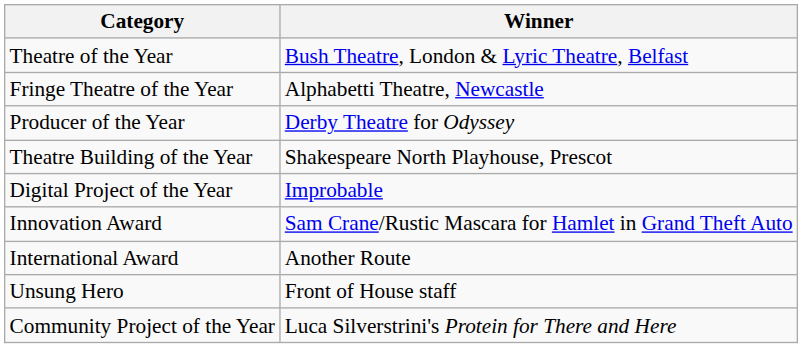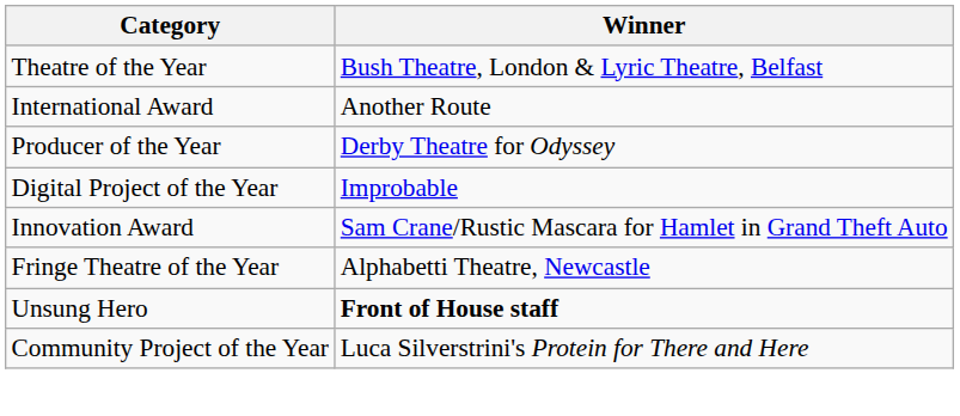 <table class="wikitable">
 <tr>
 <th>Category</th>
 <th>Winner</th>
 </tr>
 <tr>
 <td>Theatre of the Year</td>
 <td><a href='#'>Bush Theatre</a>, London & <a href='#'>Lyric Theatre</a>, <a href='#'>Belfast</a></td>
 </tr>
 <tr>
-<td>Fringe Theatre of the Year</td>
-<td>Alphabetti Theatre, <a href='#'>Newcastle</a></td>
+<td>International Award</td>
+<td>Another Route</td>
 </tr>
 <tr>
 <td>Producer of the Year</td>
 <td><a href='#'>Derby Theatre</a> for <em>Odyssey</em></td>
-</tr>
-<tr>
-<td>Theatre Building of the Year</td>
-<td>Shakespeare North Playhouse, Prescot</td>
 </tr>
 <tr>
 <td>Digital Project of the Year</td>
 <td><a href='#'>Improbable</a></td>
 </tr>
 <tr>
 <td>Innovation Award</td>
 <td><a href='#'>Sam Crane</a>/Rustic Mascara for <a href='#'>Hamlet</a> in <a href='#'>Grand Theft Auto</a></td>
 </tr>
 <tr>
-<td>International Award</td>
-<td>Another Route</td>
+<td>Fringe Theatre of the Year</td>
+<td>Alphabetti Theatre, <a href='#'>Newcastle</a></td>
 </tr>
 <tr>
 <td>Unsung Hero</td>
-<td>Front of House staff</td>
+<td><strong>Front of House staff</strong></td>
 </tr>
 <tr>
 <td>Community Project of the Year</td>
 <td>Luca Silverstrini's <em>Protein for There and Here</em></td>
 </tr>
 </table>
